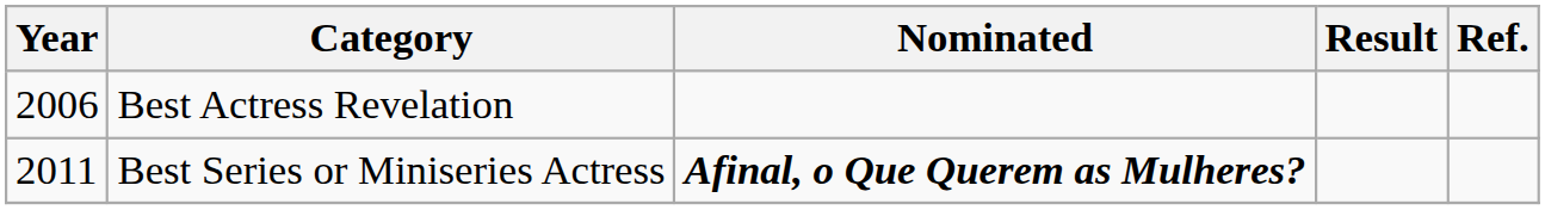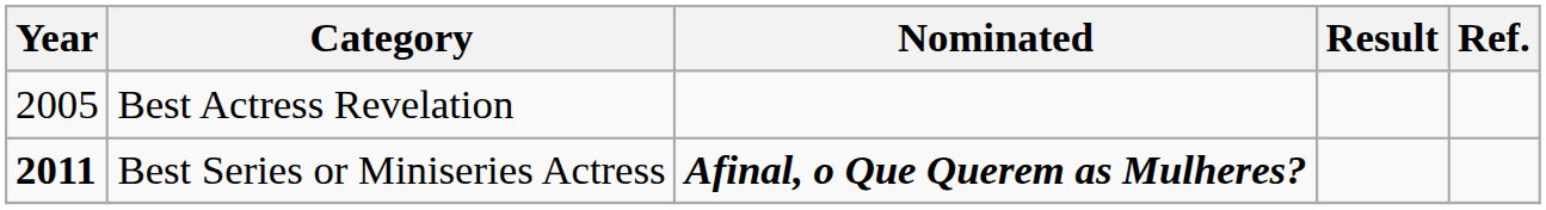 <table class="wikitable">
 <tr>
 <th>Year</th>
 <th>Category</th>
 <th>Nominated</th>
 <th>Result</th>
 <th>Ref.</th>
 </tr>
 <tr>
-<td>2006</td>
+<td>2005</td>
 <td>Best Actress Revelation</td>
 <td></td>
 <td></td>
 <td></td>
 </tr>
 <tr>
-<td>2011</td>
+<td><strong>2011</strong></td>
 <td>Best Series or Miniseries Actress</td>
 <td><strong><em>Afinal, o Que Querem as Mulheres?</em></strong></td>
 <td></td>
 <td></td>
 </tr>
 <tr>
 </tr>
 </table>
